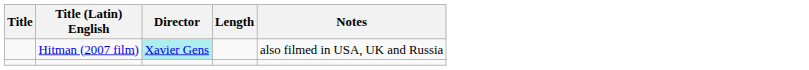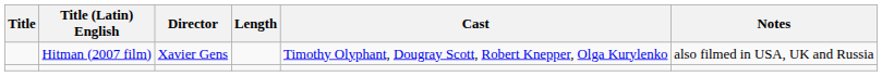 <table class="wikitable">
 <tr>
 <th>Title</th>
 <th>Title (Latin)<br>English</th>
 <th>Director</th>
 <th>Length</th>
+<th>Cast</th>
 <th>Notes</th>
 </tr>
 <tr>
 <td></td>
 <td><a href='#'>Hitman (2007 film)</a></td>
-<td style="background: paleturquoise;"><a href='#'>Xavier Gens</a></td>
+<td><a href='#'>Xavier Gens</a></td>
 <td></td>
+<td><a href='#'>Timothy Olyphant</a>, <a href='#'>Dougray Scott</a>, <a href='#'>Robert Knepper</a>, <a href='#'>Olga Kurylenko</a></td>
 <td>also filmed in USA, UK and Russia</td>
 </tr>
 <tr>
 <td></td>
 <td></td>
 <td></td>
 <td></td>
 <td></td>
+<td></td>
 </tr>
 </table>
